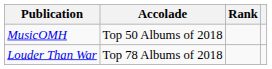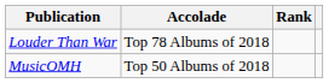 <table class="sortable wikitable">
 <tr>
 <th>Publication</th>
 <th>Accolade</th>
 <th>Rank</th>
 <th class="unsortable"></th>
 </tr>
 <tr>
+<td><em><a href='#'>Louder Than War</a></em></td>
+<td>Top 78 Albums of 2018</td>
+<td></td>
+<td></td>
+</tr>
+<tr>
 <td><em><a href='#'>MusicOMH</a></em></td>
 <td>Top 50 Albums of 2018</td>
 <td></td>
 <td></td>
 </tr>
-<tr>
-<td><em><a href='#'>Louder Than War</a></em></td>
-<td>Top 78 Albums of 2018</td>
-<td></td>
-<td></td>
-</tr>
 </table>
